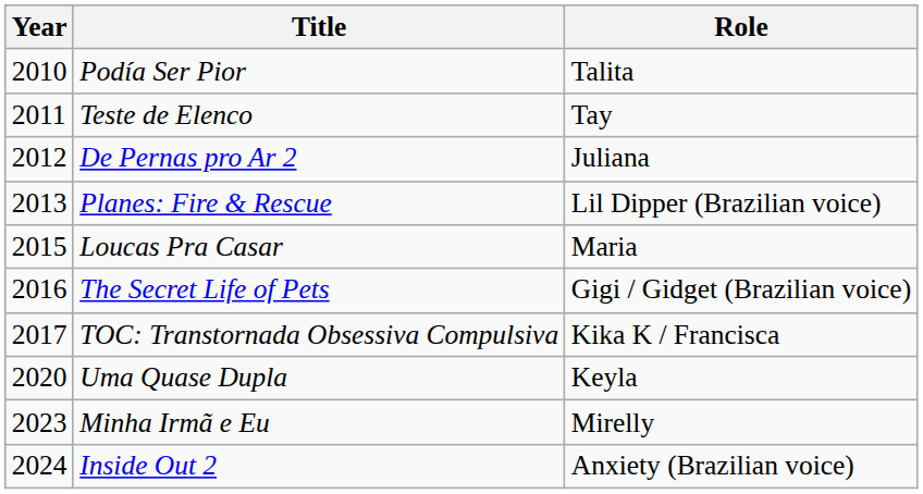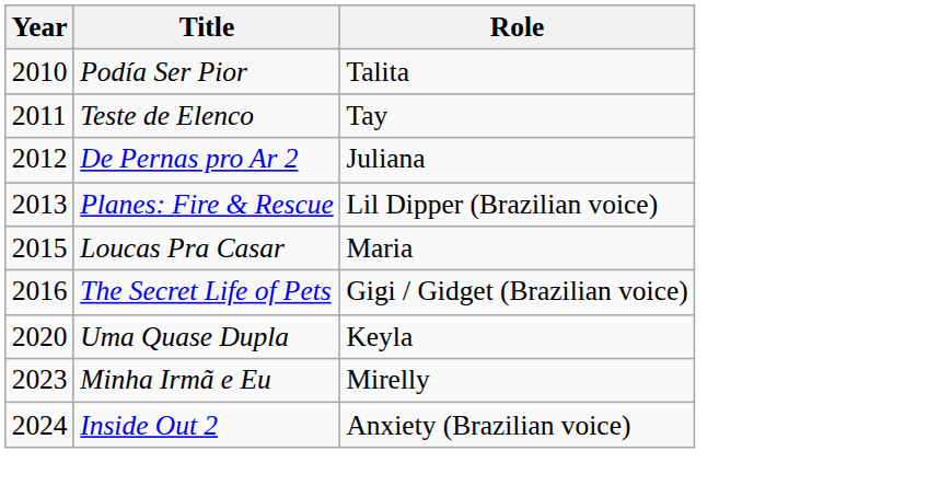 <table class="wikitable sortable">
 <tr>
 <th>Year</th>
 <th>Title</th>
 <th>Role</th>
 </tr>
 <tr>
 <td>2010</td>
 <td><em>Podía Ser Pior</em></td>
 <td>Talita</td>
 </tr>
 <tr>
 <td>2011</td>
 <td><em>Teste de Elenco</em></td>
 <td>Tay</td>
 </tr>
 <tr>
 <td>2012</td>
 <td><em><a href='#'>De Pernas pro Ar 2</a></em></td>
 <td>Juliana</td>
 </tr>
 <tr>
 <td>2013</td>
 <td><em><a href='#'>Planes: Fire & Rescue</a></em></td>
 <td>Lil Dipper (Brazilian voice)</td>
 </tr>
 <tr>
 <td>2015</td>
 <td><em>Loucas Pra Casar</em></td>
 <td>Maria</td>
 </tr>
 <tr>
 <td>2016</td>
 <td><em><a href='#'>The Secret Life of Pets</a></em></td>
 <td>Gigi / Gidget (Brazilian voice)</td>
 </tr>
 <tr>
-<td>2017</td>
-<td><em>TOC: Transtornada Obsessiva Compulsiva</em></td>
-<td>Kika K / Francisca</td>
-</tr>
-<tr>
 <td>2020</td>
 <td><em>Uma Quase Dupla</em></td>
 <td>Keyla</td>
 </tr>
 <tr>
 <td>2023</td>
 <td><em>Minha Irmã e Eu</em></td>
 <td>Mirelly</td>
 </tr>
 <tr>
 <td>2024</td>
 <td><em><a href='#'>Inside Out 2</a></em></td>
 <td>Anxiety (Brazilian voice)</td>
 </tr>
 </table>
